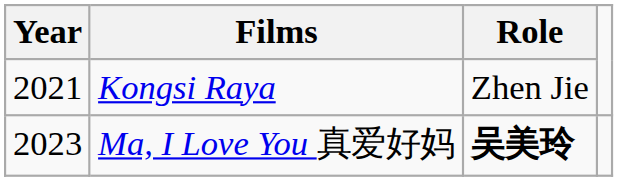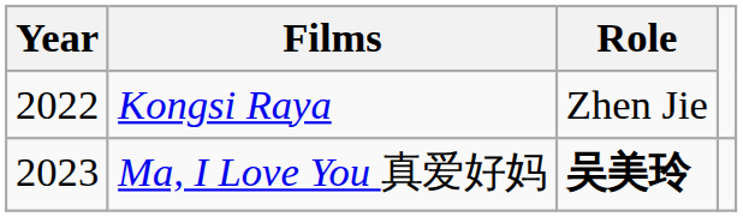 <table class="wikitable sortable">
 <tr>
 <th>Year</th>
 <th>Films</th>
 <th>Role</th>
 </tr>
 <tr>
-<td>2021</td>
+<td>2022</td>
 <td><em><a href='#'>Kongsi Raya</a></em></td>
 <td>Zhen Jie</td>
 </tr>
 <tr>
 <td rowspan="2">2023</td>
 <td><em><a href='#'>Ma, I Love You </a></em> 真爱好妈</td>
 <td><strong>吴美玲</strong></td>
 <td></td>
 </tr>
 </table>
